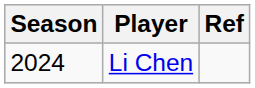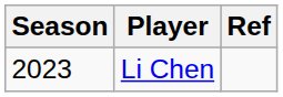 <table class="wikitable">
 <tr>
 <th>Season</th>
 <th>Player</th>
 <th>Ref</th>
 </tr>
 <tr>
-<td>2024</td>
+<td>2023</td>
 <td> <a href='#'>Li Chen</a></td>
 <td></td>
 </tr>
 </table>
